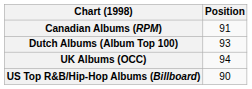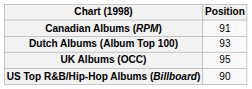 <table class="wikitable sortable plainrowheaders" style="text-align:center">
 <tr>
 <th>Chart (1998)</th>
 <th>Position</th>
 </tr>
 <tr>
 <th scope="row">Canadian Albums (<em>RPM</em>)</th>
 <td>91</td>
 </tr>
 <tr>
 <th scope="row">Dutch Albums (Album Top 100)</th>
 <td>93</td>
 </tr>
 <tr>
 <th scope="row">UK Albums (OCC)</th>
-<td>94</td>
+<td>95</td>
 </tr>
 <tr>
 <th scope="row">US Top R&B/Hip-Hop Albums (<em>Billboard</em>)</th>
 <td>90</td>
 </tr>
 </table>
